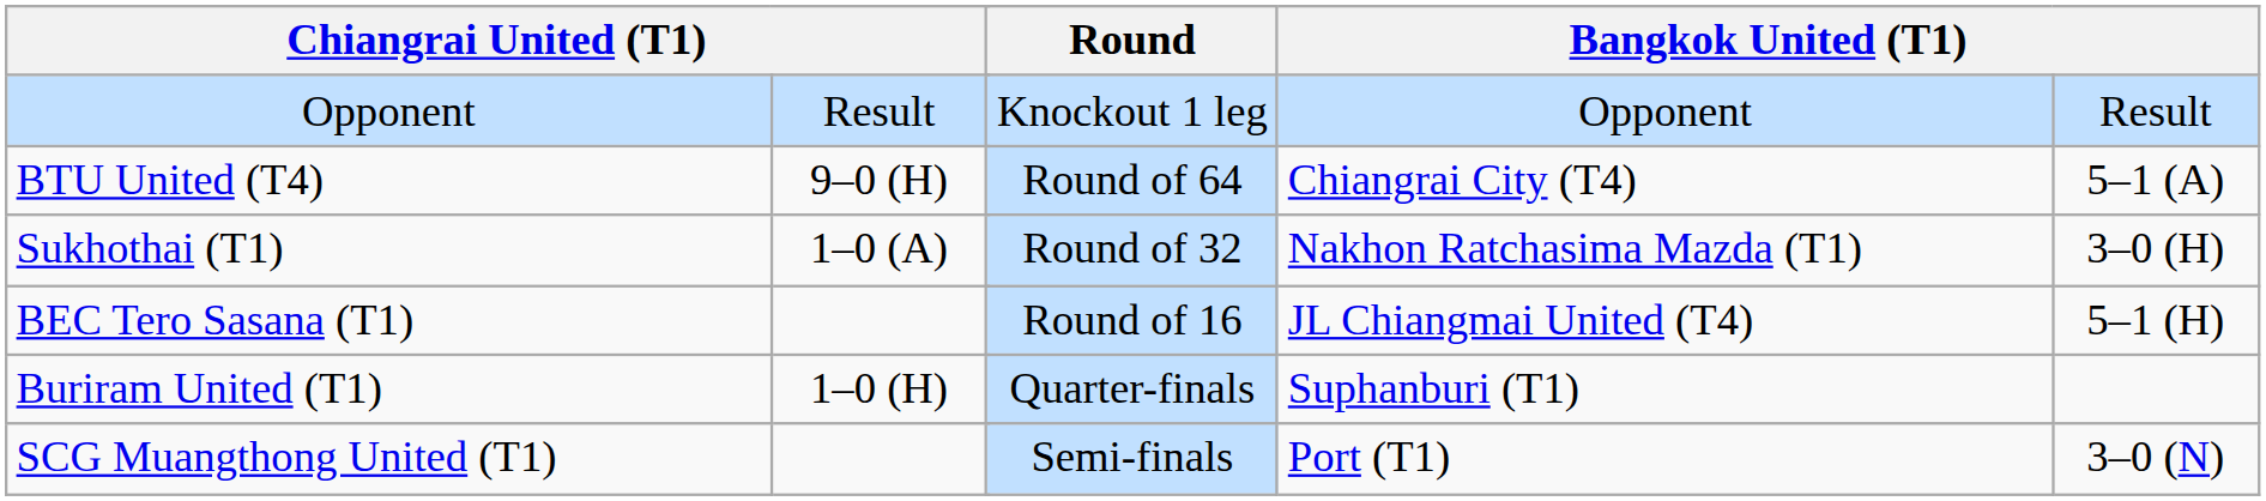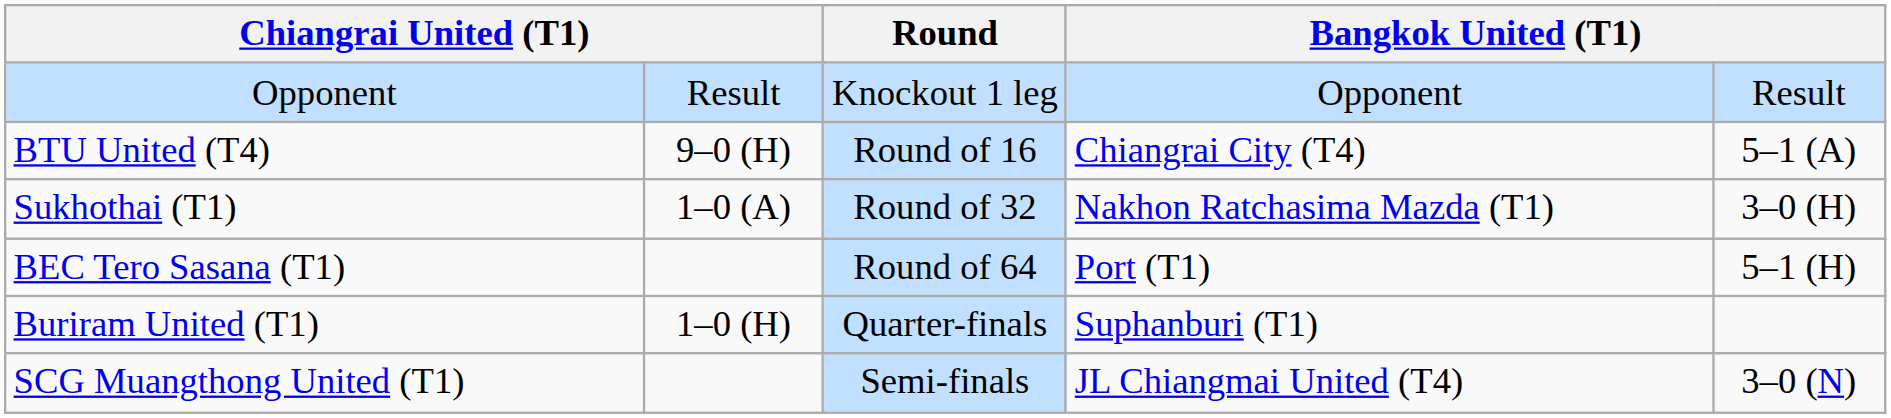 <table class="wikitable" style="text-align:center">
 <tr>
 <th colspan=4 width="350"><a href='#'>Chiangrai United</a> (T1)</th>
 <th>Round</th>
 <th colspan=4 width="350"><a href='#'>Bangkok United</a> (T1)</th>
 </tr>
 <tr style="background:#C1E0FF">
 <td>Opponent</td>
 <td colspan=3>Result</td>
 <td>Knockout 1 leg</td>
 <td>Opponent</td>
 <td colspan=3>Result</td>
 </tr>
 <tr>
 <td align=left><a href='#'>BTU United</a> (T4)</td>
 <td colspan=3>9–0 (H)</td>
-<td style="background:#C1E0FF">Round of 64</td>
+<td style="background:#C1E0FF">Round of 16</td>
 <td align=left><a href='#'>Chiangrai City</a> (T4)</td>
 <td colspan=3>5–1 (A)</td>
 </tr>
 <tr>
 <td align=left><a href='#'>Sukhothai</a> (T1)</td>
 <td colspan=3>1–0 (A)</td>
 <td style="background:#C1E0FF">Round of 32</td>
 <td align=left><a href='#'>Nakhon Ratchasima Mazda</a> (T1)</td>
 <td colspan=3>3–0 (H)</td>
 </tr>
 <tr>
 <td align=left><a href='#'>BEC Tero Sasana</a> (T1)</td>
 <td colspan=3></td>
-<td style="background:#C1E0FF">Round of 16</td>
-<td align=left><a href='#'>JL Chiangmai United</a> (T4)</td>
+<td style="background:#C1E0FF">Round of 64</td>
+<td align=left><a href='#'>Port</a> (T1)</td>
 <td colspan=3>5–1 (H)</td>
 </tr>
 <tr>
 <td align=left><a href='#'>Buriram United</a> (T1)</td>
 <td colspan=3>1–0 (H)</td>
 <td style="background:#C1E0FF">Quarter-finals</td>
 <td align=left><a href='#'>Suphanburi</a> (T1)</td>
 <td colspan=3></td>
 </tr>
 <tr>
 <td align=left><a href='#'>SCG Muangthong United</a> (T1)</td>
 <td colspan=3></td>
 <td style="background:#C1E0FF">Semi-finals</td>
-<td align=left><a href='#'>Port</a> (T1)</td>
+<td align=left><a href='#'>JL Chiangmai United</a> (T4)</td>
 <td colspan=3>3–0 (<a href='#'>N</a>)</td>
 </tr>
 </table>
